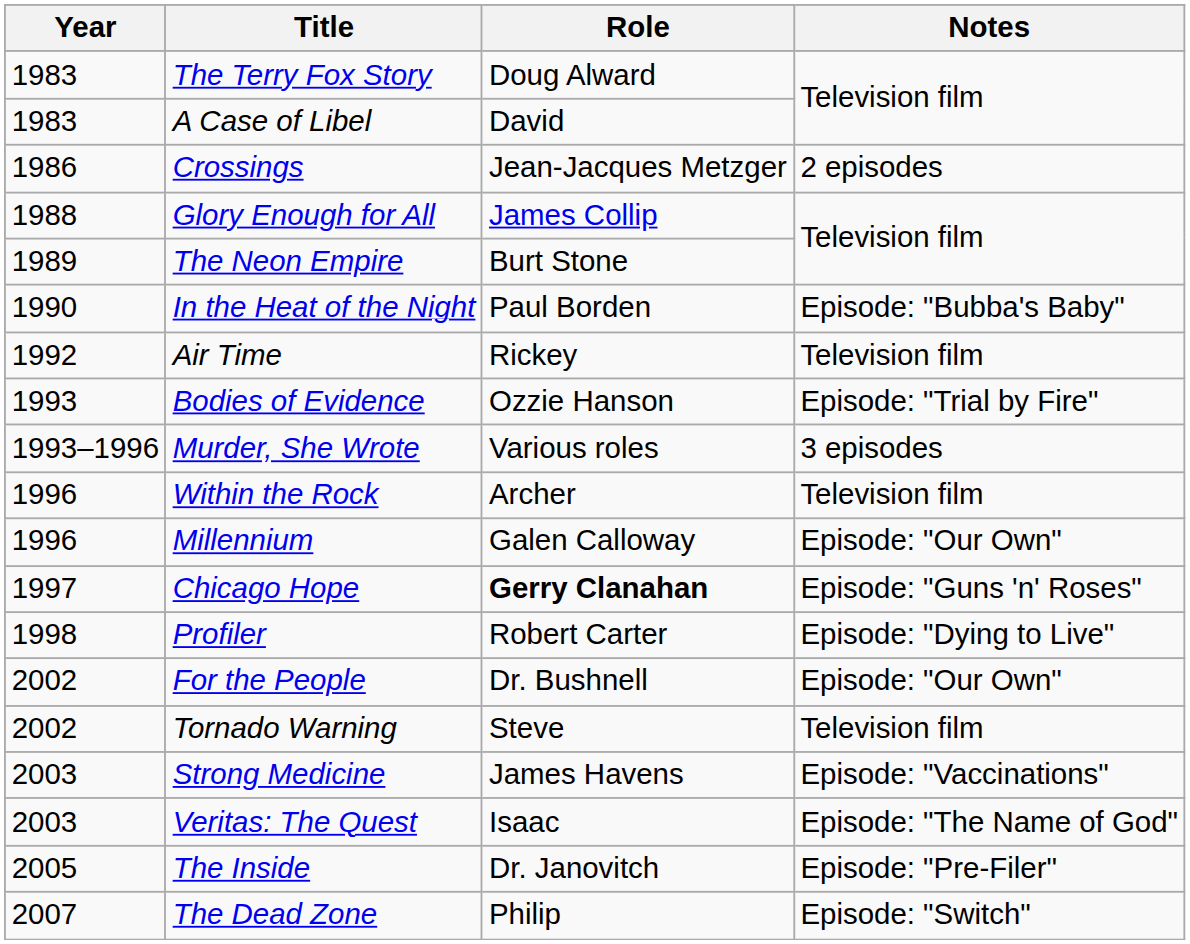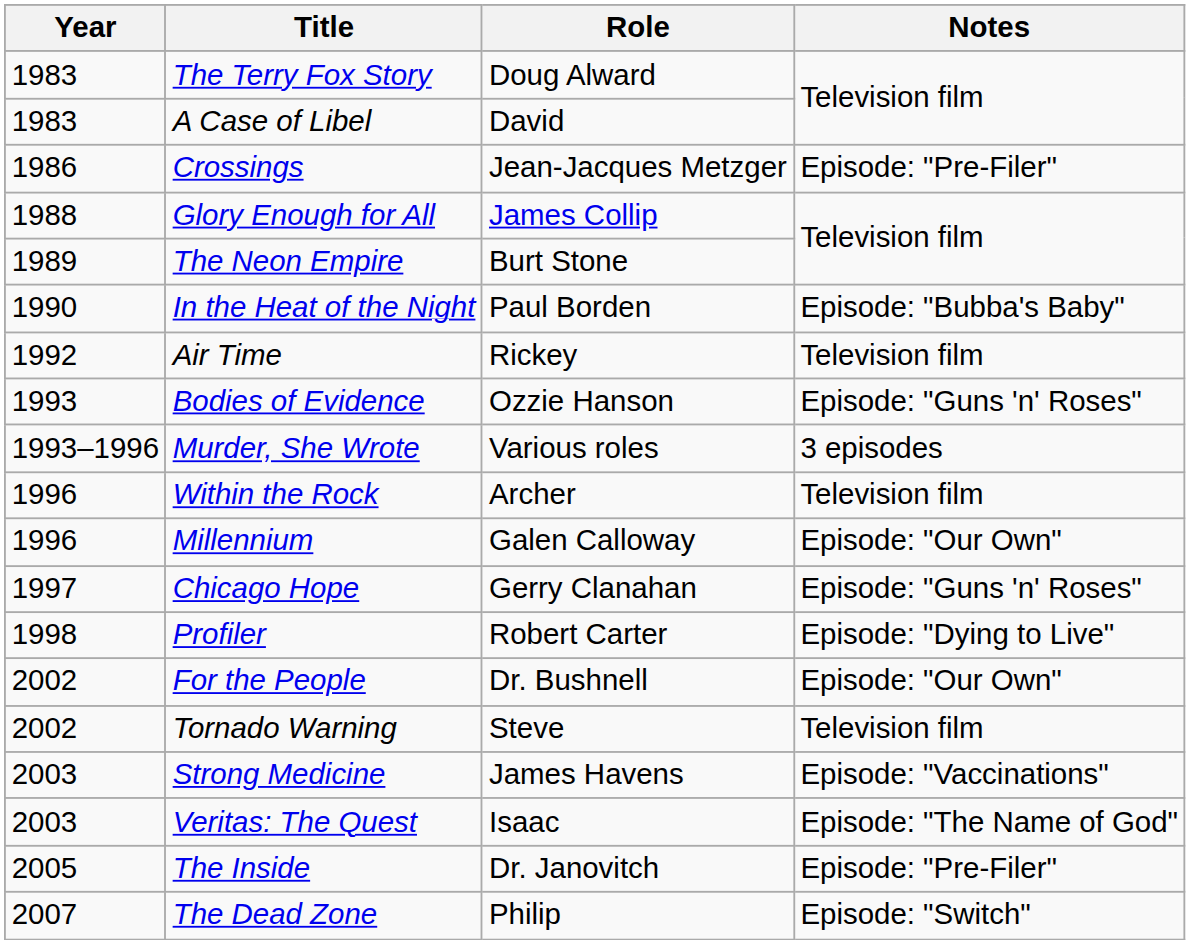 <table class="wikitable sortable">
 <tr>
 <th>Year</th>
 <th>Title</th>
 <th>Role</th>
 <th class="unsortable">Notes</th>
 </tr>
 <tr>
 <td>1983</td>
 <td data-sort-value="Terry Fox Story, The"><em><a href='#'>The Terry Fox Story</a></em></td>
 <td>Doug Alward</td>
 <td rowspan="2">Television film</td>
 </tr>
 <tr>
 <td>1983</td>
 <td data-sort-value="Case of Libel, A"><em>A Case of Libel</em></td>
 <td>David</td>
 </tr>
 <tr>
 <td>1986</td>
 <td><a href='#'><em>Crossings</em></a></td>
 <td>Jean-Jacques Metzger</td>
-<td>2 episodes</td>
+<td>Episode: "Pre-Filer"</td>
 </tr>
 <tr>
 <td>1988</td>
 <td><em><a href='#'>Glory Enough for All</a></em></td>
 <td><a href='#'>James Collip</a></td>
 <td rowspan="2">Television film</td>
 </tr>
 <tr>
 <td>1989</td>
 <td data-sort-value="Neon Empire, The"><em><a href='#'>The Neon Empire</a></em></td>
 <td>Burt Stone</td>
 </tr>
 <tr>
 <td>1990</td>
 <td><a href='#'><em>In the Heat of the Night</em></a></td>
 <td>Paul Borden</td>
 <td>Episode: "Bubba's Baby"</td>
 </tr>
 <tr>
 <td>1992</td>
 <td><em>Air Time</em></td>
 <td>Rickey</td>
 <td>Television film</td>
 </tr>
 <tr>
 <td>1993</td>
 <td><a href='#'><em>Bodies of Evidence</em></a></td>
 <td>Ozzie Hanson</td>
-<td>Episode: "Trial by Fire"</td>
+<td>Episode: "Guns 'n' Roses"</td>
 </tr>
 <tr>
 <td>1993–1996</td>
 <td><em><a href='#'>Murder, She Wrote</a></em></td>
 <td>Various roles</td>
 <td>3 episodes</td>
 </tr>
 <tr>
 <td>1996</td>
 <td><em><a href='#'>Within the Rock</a></em></td>
 <td>Archer</td>
 <td>Television film</td>
 </tr>
 <tr>
 <td>1996</td>
 <td><a href='#'><em>Millennium</em></a></td>
 <td>Galen Calloway</td>
 <td>Episode: "Our Own"</td>
 </tr>
 <tr>
 <td>1997</td>
 <td><em><a href='#'>Chicago Hope</a></em></td>
-<td><strong>Gerry Clanahan</strong></td>
+<td>Gerry Clanahan</td>
 <td>Episode: "Guns 'n' Roses"</td>
 </tr>
 <tr>
 <td>1998</td>
 <td><a href='#'><em>Profiler</em></a></td>
 <td>Robert Carter</td>
 <td>Episode: "Dying to Live"</td>
 </tr>
 <tr>
 <td>2002</td>
 <td><a href='#'><em>For the People</em></a></td>
 <td>Dr. Bushnell</td>
 <td>Episode: "Our Own"</td>
 </tr>
 <tr>
 <td>2002</td>
 <td><em>Tornado Warning</em></td>
 <td>Steve</td>
 <td>Television film</td>
 </tr>
 <tr>
 <td>2003</td>
 <td><em><a href='#'>Strong Medicine</a></em></td>
 <td>James Havens</td>
 <td>Episode: "Vaccinations"</td>
 </tr>
 <tr>
 <td>2003</td>
 <td><em><a href='#'>Veritas: The Quest</a></em></td>
 <td>Isaac</td>
 <td>Episode: "The Name of God"</td>
 </tr>
 <tr>
 <td>2005</td>
 <td data-sort-value="Inside, The"><a href='#'><em>The Inside</em></a></td>
 <td>Dr. Janovitch</td>
 <td>Episode: "Pre-Filer"</td>
 </tr>
 <tr>
 <td>2007</td>
 <td data-sort-value="Dead Zone, The"><a href='#'><em>The Dead Zone</em></a></td>
 <td>Philip</td>
 <td>Episode: "Switch"</td>
 </tr>
 </table>
